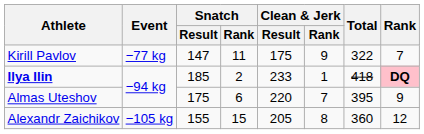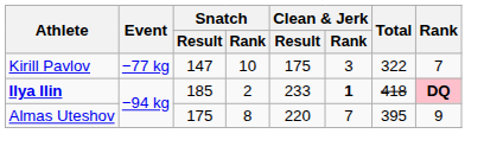 <table class="wikitable" style="font-size:90%">
 <tr>
 <th rowspan="2">Athlete</th>
 <th rowspan="2">Event</th>
 <th colspan="2">Snatch</th>
 <th colspan="2">Clean & Jerk</th>
 <th rowspan="2">Total</th>
 <th rowspan="2">Rank</th>
 </tr>
 <tr style="font-size:95%">
 <th>Result</th>
 <th>Rank</th>
 <th>Result</th>
 <th>Rank</th>
 </tr>
 <tr align=center>
 <td align=left><a href='#'>Kirill Pavlov</a></td>
 <td align=left><a href='#'>−77 kg</a></td>
 <td>147</td>
-<td>11</td>
+<td>10</td>
 <td>175</td>
-<td>9</td>
+<td>3</td>
 <td>322</td>
 <td>7</td>
 </tr>
 <tr align=center>
 <td align=left><strong><a href='#'>Ilya Ilin</a></strong></td>
 <td align=left rowspan=2><a href='#'>−94 kg</a></td>
 <td>185</td>
 <td>2</td>
 <td>233</td>
-<td>1</td>
+<td><strong>1</strong></td>
 <td><s>418</s></td>
 <td bgcolor="pink"><strong>DQ</strong> </td>
 </tr>
 <tr align=center>
 <td align=left><a href='#'>Almas Uteshov</a></td>
 <td>175</td>
-<td>6</td>
+<td>8</td>
 <td>220</td>
 <td>7</td>
 <td>395</td>
 <td>9</td>
 </tr>
-<tr align=center>
-<td align=left><a href='#'>Alexandr Zaichikov</a></td>
-<td align=left><a href='#'>−105 kg</a></td>
-<td>155</td>
-<td>15</td>
-<td>205</td>
-<td>8</td>
-<td>360</td>
-<td>12</td>
-</tr>
 </table>
